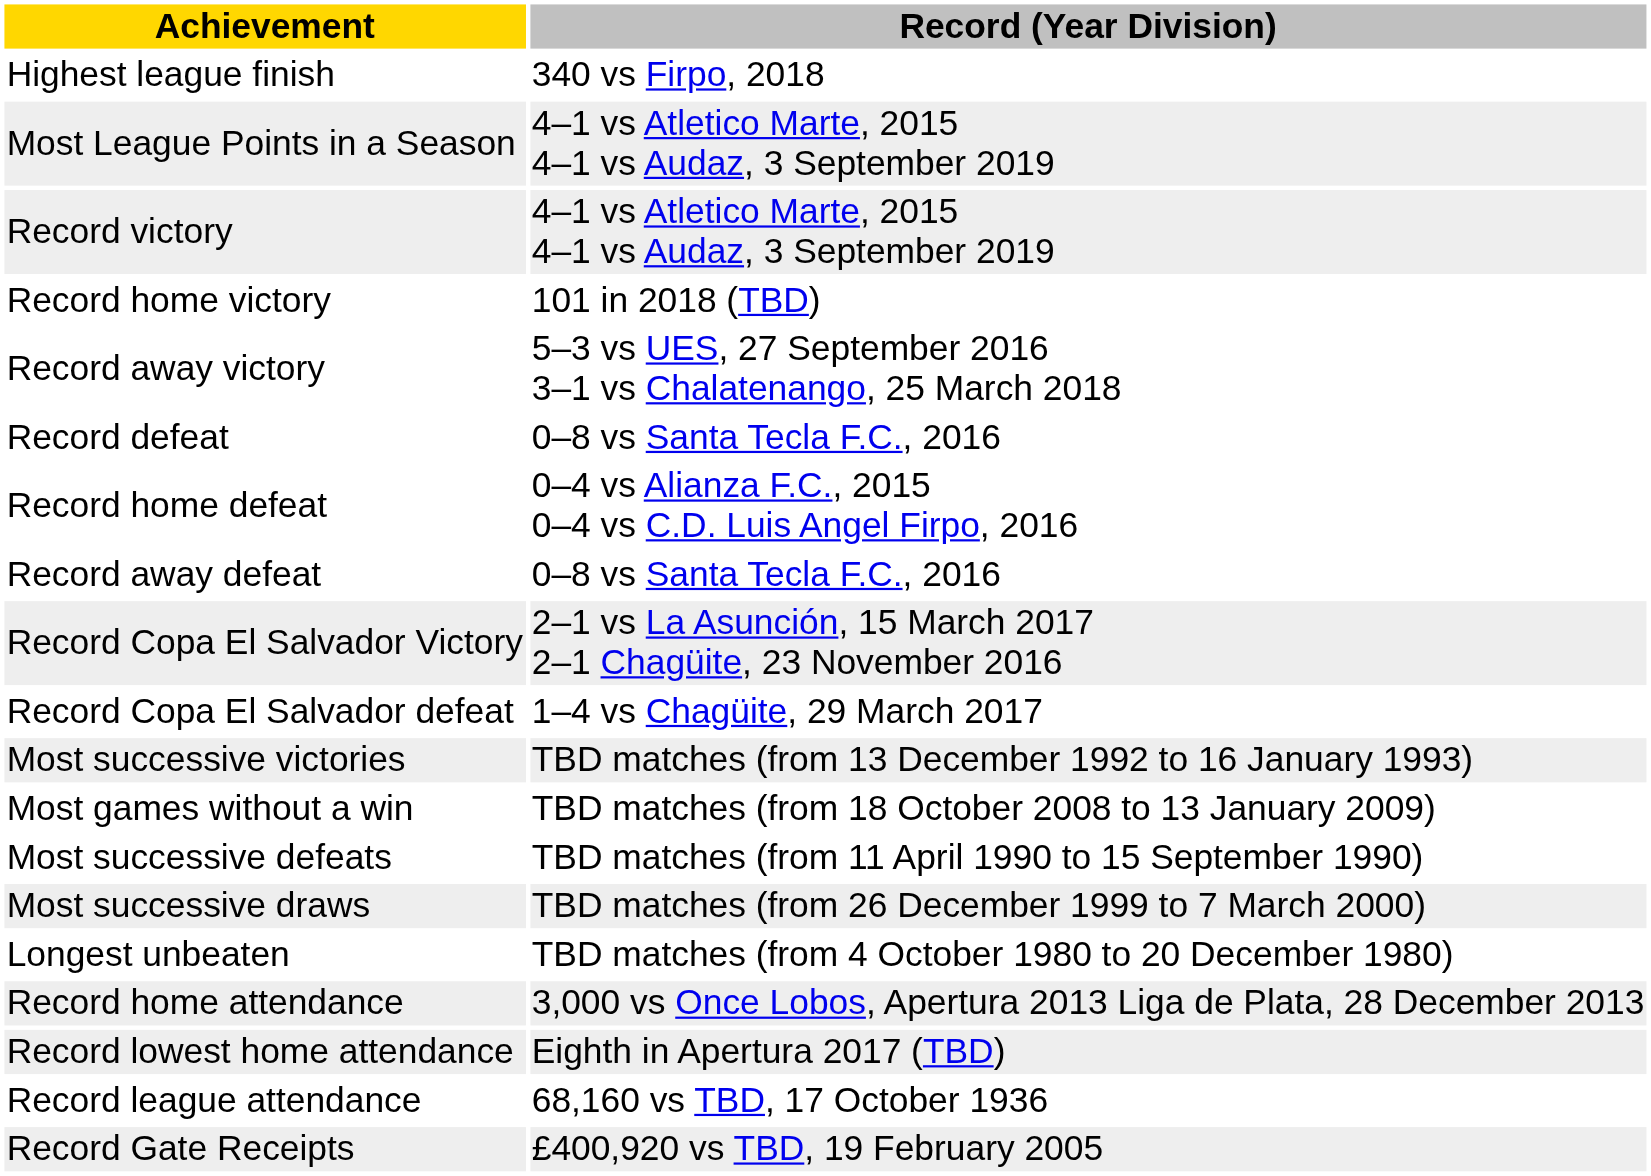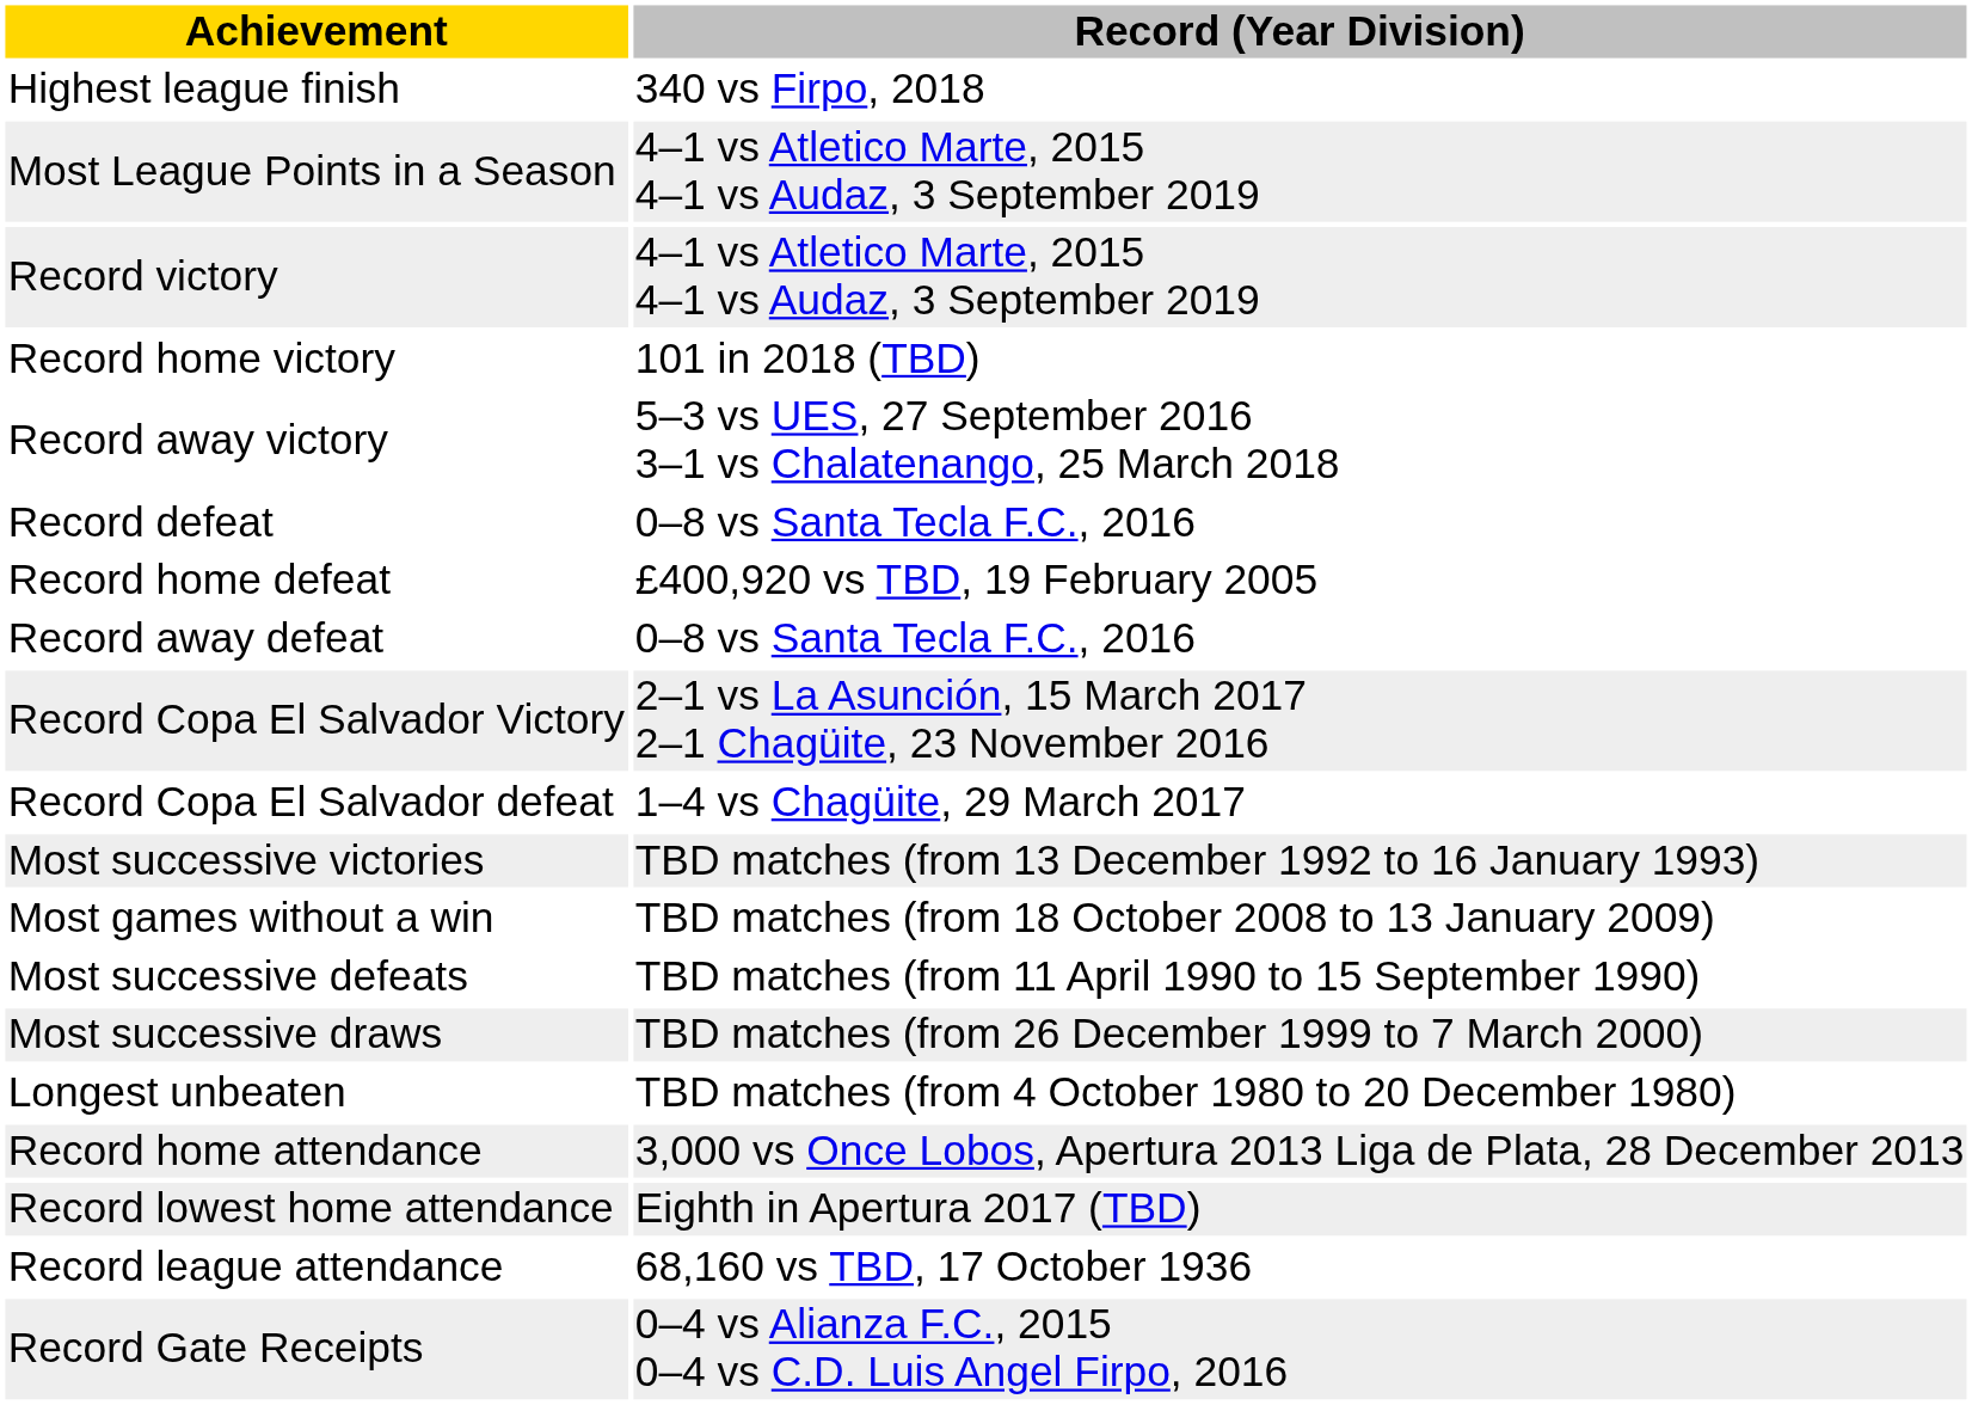 <table class="toccolours">
 <tr>
 <th style="background:gold;">Achievement</th>
 <th style="background:silver;">Record (Year Division)</th>
 </tr>
 <tr>
 <td>Highest league finish</td>
 <td>340 vs <a href='#'>Firpo</a>, 2018</td>
 </tr>
 <tr style="background:#eee;">
 <td>Most League Points in a Season</td>
 <td>4–1 vs <a href='#'>Atletico Marte</a>, 2015 <br> 4–1 vs <a href='#'>Audaz</a>, 3 September 2019</td>
 </tr>
 <tr style="background:#eee;">
 <td>Record victory</td>
 <td>4–1 vs <a href='#'>Atletico Marte</a>, 2015 <br> 4–1 vs <a href='#'>Audaz</a>, 3 September 2019</td>
 </tr>
 <tr>
 <td>Record home victory</td>
 <td>101 in 2018 (<a href='#'>TBD</a>)</td>
 </tr>
 <tr>
 <td>Record away victory</td>
 <td>5–3 vs <a href='#'>UES</a>, 27 September 2016 <br> 3–1 vs <a href='#'>Chalatenango</a>, 25 March 2018</td>
 </tr>
 <tr>
 <td>Record defeat</td>
 <td>0–8 vs <a href='#'>Santa Tecla F.C.</a>, 2016</td>
 </tr>
 <tr>
 <td>Record home defeat</td>
-<td>0–4 vs <a href='#'>Alianza F.C.</a>, 2015 <br> 0–4 vs <a href='#'>C.D. Luis Angel Firpo</a>, 2016</td>
+<td>£400,920 vs <a href='#'>TBD</a>, 19 February 2005</td>
 </tr>
 <tr>
 <td>Record away defeat</td>
 <td>0–8 vs <a href='#'>Santa Tecla F.C.</a>, 2016</td>
 </tr>
 <tr style="background:#eee;">
 <td>Record Copa El Salvador Victory</td>
 <td>2–1 vs <a href='#'>La Asunción</a>, 15 March 2017 <br> 2–1 <a href='#'>Chagüite</a>, 23 November 2016</td>
 </tr>
 <tr>
 <td>Record Copa El Salvador defeat</td>
 <td>1–4 vs <a href='#'>Chagüite</a>, 29 March 2017</td>
 </tr>
 <tr style="background:#eee;">
 <td>Most successive victories</td>
 <td>TBD matches (from 13 December 1992 to 16 January 1993)</td>
 </tr>
 <tr>
 <td>Most games without a win</td>
 <td>TBD matches (from 18 October 2008 to 13 January 2009)</td>
 </tr>
 <tr>
 <td>Most successive defeats</td>
 <td>TBD matches (from 11 April 1990 to 15 September 1990)</td>
 </tr>
 <tr style="background:#eee;">
 <td>Most successive draws</td>
 <td>TBD matches (from 26 December 1999 to 7 March 2000)</td>
 </tr>
 <tr>
 <td>Longest unbeaten</td>
 <td>TBD matches (from 4 October 1980 to 20 December 1980)</td>
 </tr>
 <tr style="background:#eee;">
 <td>Record home attendance</td>
 <td>3,000 vs <a href='#'>Once Lobos</a>, Apertura 2013 Liga de Plata, 28 December 2013</td>
 </tr>
 <tr style="background:#eee;">
 <td>Record lowest home attendance</td>
 <td>Eighth in Apertura 2017 (<a href='#'>TBD</a>)</td>
 </tr>
 <tr>
 <td>Record league attendance</td>
 <td>68,160 vs <a href='#'>TBD</a>, 17 October 1936</td>
 </tr>
 <tr style="background:#eee;">
 <td>Record Gate Receipts</td>
-<td>£400,920 vs <a href='#'>TBD</a>, 19 February 2005</td>
+<td>0–4 vs <a href='#'>Alianza F.C.</a>, 2015 <br> 0–4 vs <a href='#'>C.D. Luis Angel Firpo</a>, 2016</td>
 </tr>
 </table>
